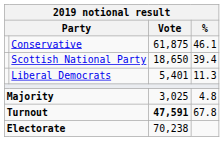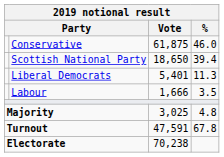 <table class="wikitable">
 <tr>
 <th colspan="4">2019 notional result  </th>
 </tr>
 <tr>
 <th bgcolor="#DDDDFF" width="130px" colspan="2">Party</th>
 <th bgcolor="#DDDDFF" width="50px">Vote</th>
 <th bgcolor="#DDDDFF" width="30px">%</th>
 </tr>
 <tr>
 <td></td>
 <td><a href='#'>Conservative</a></td>
 <td align="right">61,875</td>
-<td align="right">46.1</td>
+<td align="right">46.0</td>
 </tr>
 <tr>
 <td></td>
 <td><a href='#'>Scottish National Party</a></td>
 <td align=right>18,650</td>
 <td align=right>39.4</td>
 </tr>
 <tr>
 <td></td>
 <td><a href='#'>Liberal Democrats</a></td>
 <td align=right>5,401</td>
 <td align=right>11.3</td>
 </tr>
 <tr>
+<td></td>
+<td><a href='#'>Labour</a></td>
+<td align="right">1,666</td>
+<td align="right">3.5</td>
+</tr>
+<tr>
 <td colspan="4" bgcolor="#EAECF0"></td>
 </tr>
 <tr>
 <td colspan="2"><strong>Majority</strong></td>
 <td align="right">3,025</td>
 <td align="right">4.8</td>
 </tr>
 <tr>
 <td colspan="2"><strong>Turnout</strong></td>
-<td align="right"><strong>47,591</strong></td>
+<td align="right">47,591</td>
 <td align="right">67.8</td>
 </tr>
 <tr>
 <td colspan="2"><strong>Electorate</strong></td>
 <td align=right>70,238</td>
 </tr>
 </table>
